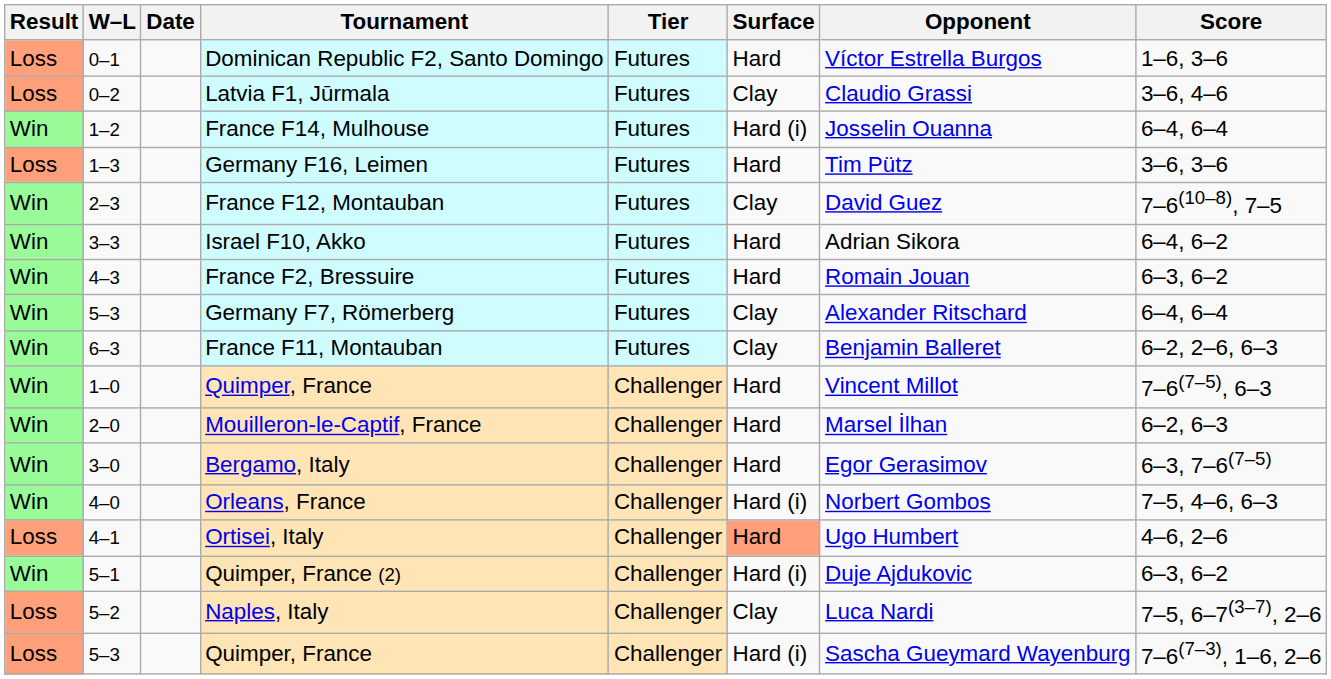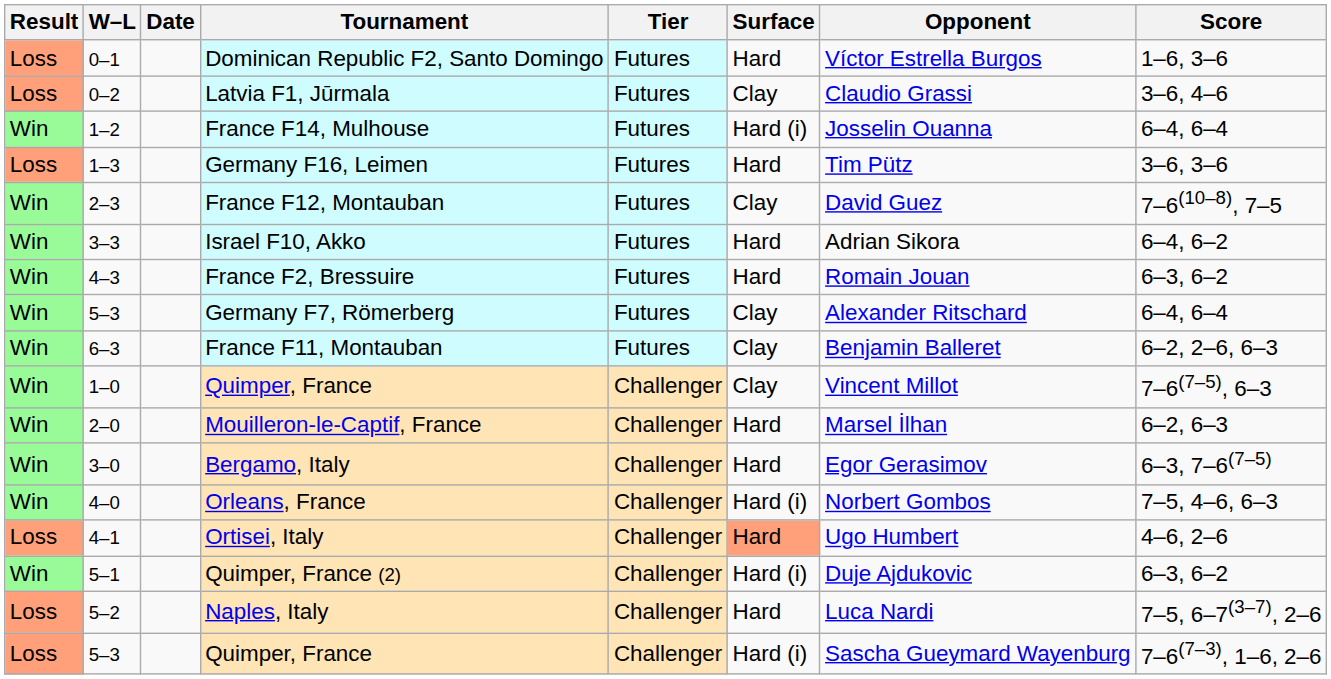 <table class="sortable wikitable nowrap">
 <tr>
 <th>Result</th>
 <th class=unsortable>W–L</th>
 <th>Date</th>
 <th>Tournament</th>
 <th>Tier</th>
 <th>Surface</th>
 <th>Opponent</th>
 <th class=unsortable>Score</th>
 </tr>
 <tr>
 <td bgcolor=ffa07a>Loss</td>
 <td><small>0–1</small></td>
 <td></td>
 <td bgcolor=cffcff>Dominican Republic F2, Santo Domingo</td>
 <td bgcolor=cffcff>Futures</td>
 <td>Hard</td>
 <td> <a href='#'>Víctor Estrella Burgos</a></td>
 <td>1–6, 3–6</td>
 </tr>
 <tr>
 <td bgcolor=ffa07a>Loss</td>
 <td><small>0–2</small></td>
 <td></td>
 <td bgcolor=cffcff>Latvia F1, Jūrmala</td>
 <td bgcolor=cffcff>Futures</td>
 <td>Clay</td>
 <td> <a href='#'>Claudio Grassi</a></td>
 <td>3–6, 4–6</td>
 </tr>
 <tr>
 <td bgcolor=98fb98>Win</td>
 <td><small>1–2</small></td>
 <td></td>
 <td bgcolor=cffcff>France F14, Mulhouse</td>
 <td bgcolor=cffcff>Futures</td>
 <td>Hard (i)</td>
 <td> <a href='#'>Josselin Ouanna</a></td>
 <td>6–4, 6–4</td>
 </tr>
 <tr>
 <td bgcolor=ffa07a>Loss</td>
 <td><small>1–3</small></td>
 <td></td>
 <td bgcolor=cffcff>Germany F16, Leimen</td>
 <td bgcolor=cffcff>Futures</td>
 <td>Hard</td>
 <td> <a href='#'>Tim Pütz</a></td>
 <td>3–6, 3–6</td>
 </tr>
 <tr>
 <td bgcolor=98fb98>Win</td>
 <td><small>2–3</small></td>
 <td></td>
 <td bgcolor=cffcff>France F12, Montauban</td>
 <td bgcolor=cffcff>Futures</td>
 <td>Clay</td>
 <td> <a href='#'>David Guez</a></td>
 <td>7–6<sup>(10–8)</sup>, 7–5</td>
 </tr>
 <tr>
 <td bgcolor=98fb98>Win</td>
 <td><small>3–3</small></td>
 <td></td>
 <td bgcolor=cffcff>Israel F10, Akko</td>
 <td bgcolor=cffcff>Futures</td>
 <td>Hard</td>
 <td> Adrian Sikora</td>
 <td>6–4, 6–2</td>
 </tr>
 <tr>
 <td bgcolor=98fb98>Win</td>
 <td><small>4–3</small></td>
 <td></td>
 <td bgcolor=cffcff>France F2, Bressuire</td>
 <td bgcolor=cffcff>Futures</td>
 <td>Hard</td>
 <td> <a href='#'>Romain Jouan</a></td>
 <td>6–3, 6–2</td>
 </tr>
 <tr>
 <td bgcolor=98fb98>Win</td>
 <td><small>5–3</small></td>
 <td></td>
 <td bgcolor=cffcff>Germany F7, Römerberg</td>
 <td bgcolor=cffcff>Futures</td>
 <td>Clay</td>
 <td> <a href='#'>Alexander Ritschard</a></td>
 <td>6–4, 6–4</td>
 </tr>
 <tr>
 <td bgcolor=98fb98>Win</td>
 <td><small>6–3</small></td>
 <td></td>
 <td bgcolor=cffcff>France F11, Montauban</td>
 <td bgcolor=cffcff>Futures</td>
 <td>Clay</td>
 <td> <a href='#'>Benjamin Balleret</a></td>
 <td>6–2, 2–6, 6–3</td>
 </tr>
 <tr>
 <td bgcolor=98fb98>Win</td>
 <td><small>1–0</small></td>
 <td><a href='#'></a></td>
 <td bgcolor=moccasin><a href='#'>Quimper</a>, France</td>
 <td bgcolor=moccasin>Challenger</td>
-<td>Hard</td>
+<td>Clay</td>
 <td> <a href='#'>Vincent Millot</a></td>
 <td>7–6<sup>(7–5)</sup>, 6–3</td>
 </tr>
 <tr>
 <td bgcolor=98fb98>Win</td>
 <td><small>2–0</small></td>
 <td><a href='#'></a></td>
 <td bgcolor=moccasin><a href='#'>Mouilleron-le-Captif</a>, France</td>
 <td bgcolor=moccasin>Challenger</td>
 <td>Hard</td>
 <td> <a href='#'>Marsel İlhan</a></td>
 <td>6–2, 6–3</td>
 </tr>
 <tr>
 <td bgcolor=98fb98>Win</td>
 <td><small>3–0</small></td>
 <td><a href='#'></a></td>
 <td bgcolor=moccasin><a href='#'>Bergamo</a>, Italy</td>
 <td bgcolor=moccasin>Challenger</td>
 <td>Hard</td>
 <td> <a href='#'>Egor Gerasimov</a></td>
 <td>6–3, 7–6<sup>(7–5)</sup></td>
 </tr>
 <tr>
 <td bgcolor=98fb98>Win</td>
 <td><small>4–0</small></td>
 <td><a href='#'></a></td>
 <td bgcolor=moccasin><a href='#'>Orleans</a>, France</td>
 <td bgcolor=moccasin>Challenger</td>
 <td>Hard (i)</td>
 <td> <a href='#'>Norbert Gombos</a></td>
 <td>7–5, 4–6, 6–3</td>
 </tr>
 <tr>
 <td bgcolor=ffa07a>Loss</td>
 <td><small>4–1</small></td>
 <td><a href='#'></a></td>
 <td bgcolor=moccasin><a href='#'>Ortisei</a>, Italy</td>
 <td bgcolor=moccasin>Challenger</td>
 <td style="background: lightsalmon;">Hard</td>
 <td> <a href='#'>Ugo Humbert</a></td>
 <td>4–6, 2–6</td>
 </tr>
 <tr>
 <td bgcolor=98fb98>Win</td>
 <td><small>5–1</small></td>
 <td><a href='#'></a></td>
 <td bgcolor=moccasin>Quimper, France <small>(2)</small></td>
 <td bgcolor=moccasin>Challenger</td>
 <td>Hard (i)</td>
 <td> <a href='#'>Duje Ajdukovic</a></td>
 <td>6–3, 6–2</td>
 </tr>
 <tr>
 <td bgcolor=ffa07a>Loss</td>
 <td><small>5–2</small></td>
 <td><a href='#'></a></td>
 <td bgcolor=moccasin><a href='#'>Naples</a>, Italy</td>
 <td bgcolor=moccasin>Challenger</td>
-<td>Clay</td>
+<td>Hard</td>
 <td> <a href='#'>Luca Nardi</a></td>
 <td>7–5, 6–7<sup>(3–7)</sup>, 2–6</td>
 </tr>
 <tr>
 <td bgcolor=ffa07a>Loss</td>
 <td><small>5–3</small></td>
 <td><a href='#'></a></td>
 <td style="background:moccasin;">Quimper, France</td>
 <td style="background:moccasin;">Challenger</td>
 <td>Hard (i)</td>
 <td> <a href='#'>Sascha Gueymard Wayenburg</a></td>
 <td>7–6<sup>(7–3)</sup>, 1–6, 2–6</td>
 </tr>
 </table>
